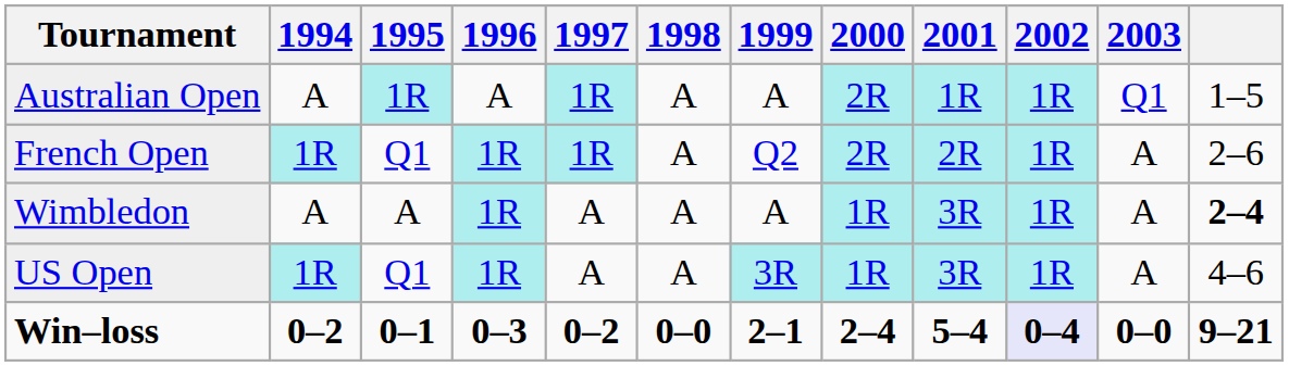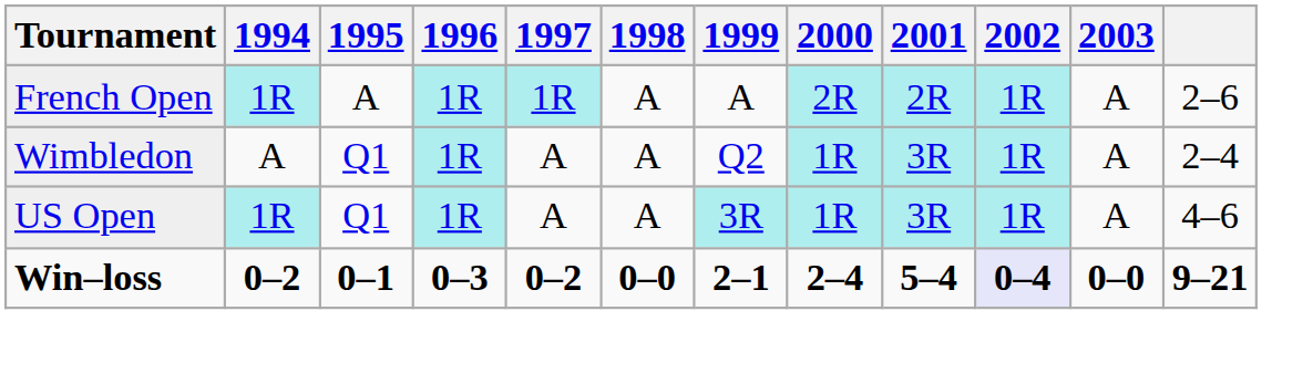 <table class="wikitable">
 <tr>
 <th>Tournament</th>
 <th><a href='#'>1994</a></th>
 <th><a href='#'>1995</a></th>
 <th><a href='#'>1996</a></th>
 <th><a href='#'>1997</a></th>
 <th><a href='#'>1998</a></th>
 <th><a href='#'>1999</a></th>
 <th><a href='#'>2000</a></th>
 <th><a href='#'>2001</a></th>
 <th><a href='#'>2002</a></th>
 <th><a href='#'>2003</a></th>
 <th></th>
 </tr>
 <tr>
-<td style="background:#EFEFEF;"><a href='#'>Australian Open</a></td>
-<td align="center">A</td>
+<td style="background:#EFEFEF;"><a href='#'>French Open</a></td>
 <td align="center" style="background:#afeeee;"><a href='#'>1R</a></td>
 <td align="center">A</td>
 <td align="center" style="background:#afeeee;"><a href='#'>1R</a></td>
+<td align="center" style="background:#afeeee;"><a href='#'>1R</a></td>
 <td align="center">A</td>
 <td align="center">A</td>
-<td align="center" style="background:#afeeee;"><a href='#'>2R</a></td>
-<td align="center" style="background:#afeeee;"><a href='#'>1R</a></td>
-<td align="center" style="background:#afeeee;"><a href='#'>1R</a></td>
-<td align="center"><a href='#'>Q1</a></td>
-<td align="center">1–5</td>
-</tr>
-<tr>
-<td style="background:#EFEFEF;"><a href='#'>French Open</a></td>
-<td align="center" style="background:#afeeee;"><a href='#'>1R</a></td>
-<td align="center"><a href='#'>Q1</a></td>
-<td align="center" style="background:#afeeee;"><a href='#'>1R</a></td>
-<td align="center" style="background:#afeeee;"><a href='#'>1R</a></td>
-<td align="center">A</td>
-<td align="center"><a href='#'>Q2</a></td>
 <td align="center" style="background:#afeeee;"><a href='#'>2R</a></td>
 <td align="center" style="background:#afeeee;"><a href='#'>2R</a></td>
 <td align="center" style="background:#afeeee;"><a href='#'>1R</a></td>
 <td align="center">A</td>
 <td align="center">2–6</td>
 </tr>
 <tr>
 <td style="background:#EFEFEF;"><a href='#'>Wimbledon</a></td>
 <td align="center">A</td>
-<td align="center">A</td>
+<td align="center"><a href='#'>Q1</a></td>
 <td align="center" style="background:#afeeee;"><a href='#'>1R</a></td>
 <td align="center">A</td>
 <td align="center">A</td>
-<td align="center">A</td>
+<td align="center"><a href='#'>Q2</a></td>
 <td align="center" style="background:#afeeee;"><a href='#'>1R</a></td>
 <td align="center" style="background:#afeeee;"><a href='#'>3R</a></td>
 <td align="center" style="background:#afeeee;"><a href='#'>1R</a></td>
 <td align="center">A</td>
-<td align="center"><strong>2–4</strong></td>
+<td align="center">2–4</td>
 </tr>
 <tr>
 <td style="background:#EFEFEF;"><a href='#'>US Open</a></td>
 <td align="center" style="background:#afeeee;"><a href='#'>1R</a></td>
 <td align="center"><a href='#'>Q1</a></td>
 <td align="center" style="background:#afeeee;"><a href='#'>1R</a></td>
 <td align="center">A</td>
 <td align="center">A</td>
 <td align="center" style="background:#afeeee;"><a href='#'>3R</a></td>
 <td align="center" style="background:#afeeee;"><a href='#'>1R</a></td>
 <td align="center" style="background:#afeeee;"><a href='#'>3R</a></td>
 <td align="center" style="background:#afeeee;"><a href='#'>1R</a></td>
 <td align="center">A</td>
 <td align="center">4–6</td>
 </tr>
 <tr>
 <td><strong>Win–loss</strong></td>
 <td align="center"><strong>0–2</strong></td>
 <td align="center"><strong>0–1</strong></td>
 <td align="center"><strong>0–3</strong></td>
 <td align="center"><strong>0–2</strong></td>
 <td align="center"><strong>0–0</strong></td>
 <td align="center"><strong>2–1</strong></td>
 <td align="center"><strong>2–4</strong></td>
 <td align="center"><strong>5–4</strong></td>
 <td align="center" style="background: lavender;"><strong>0–4</strong></td>
 <td align="center"><strong>0–0</strong></td>
 <td align="center"><strong>9–21</strong></td>
 </tr>
 </table>
